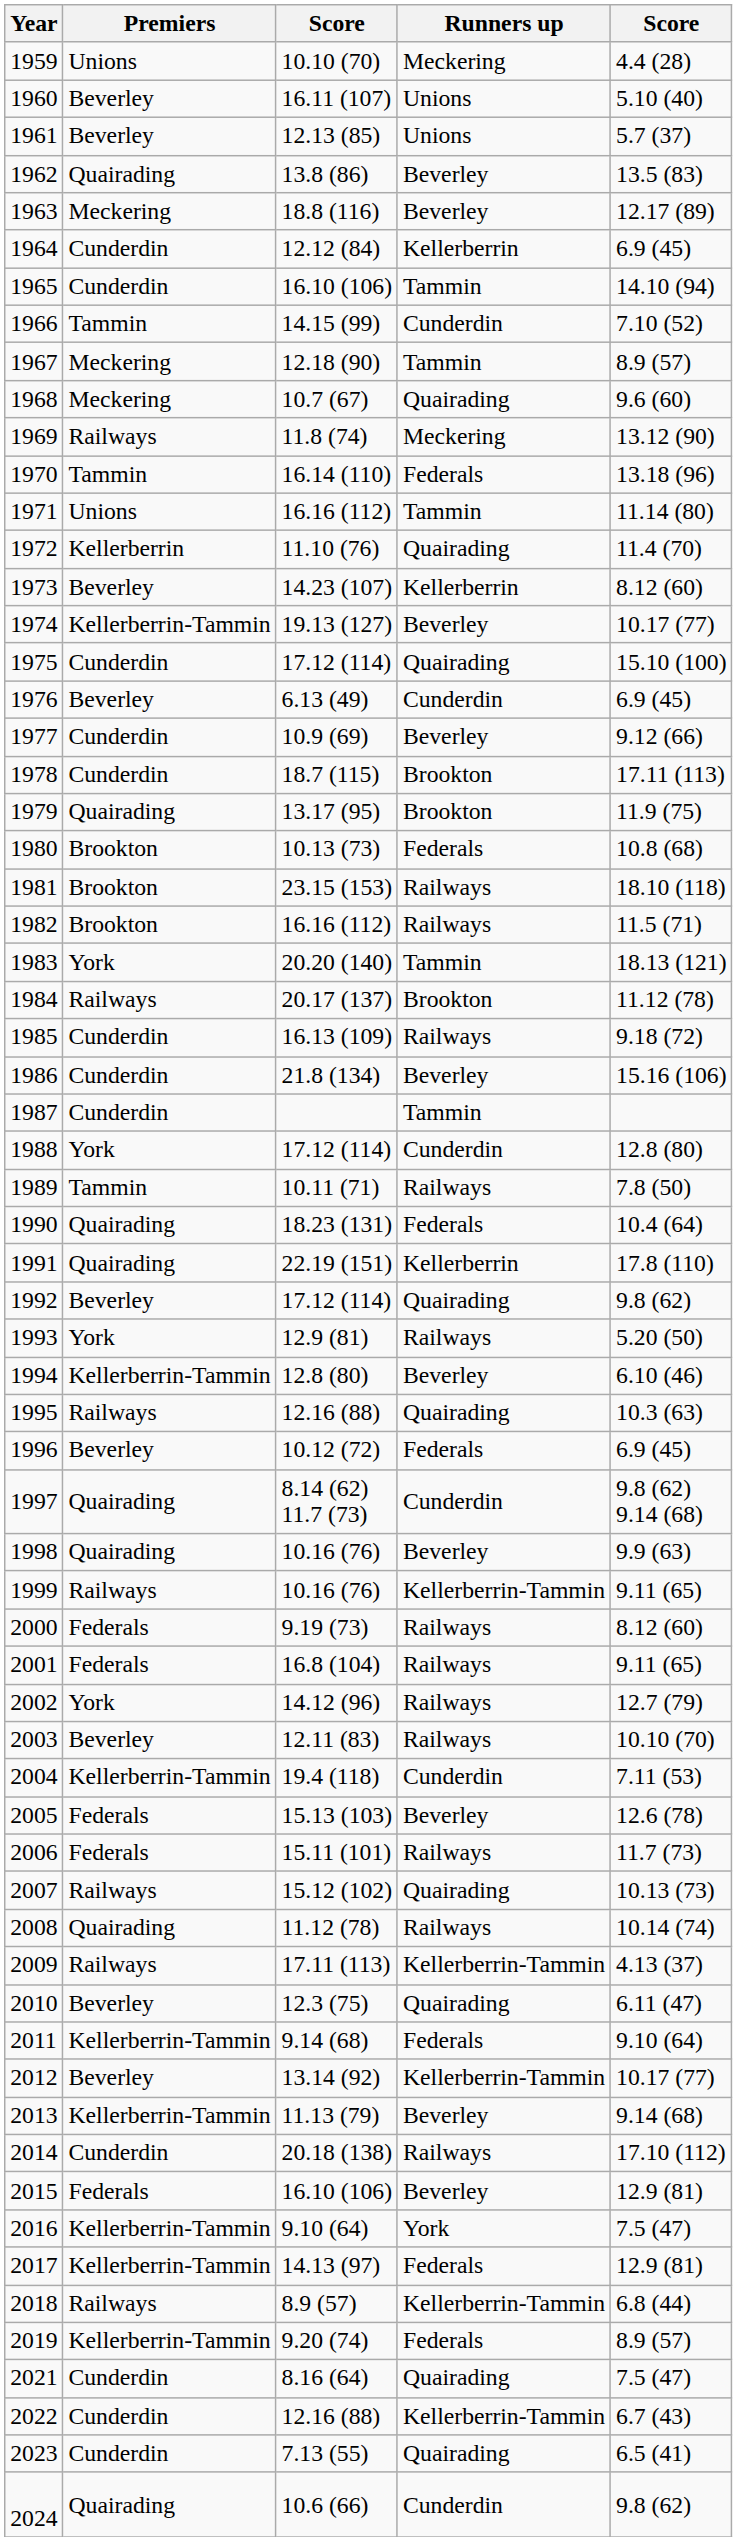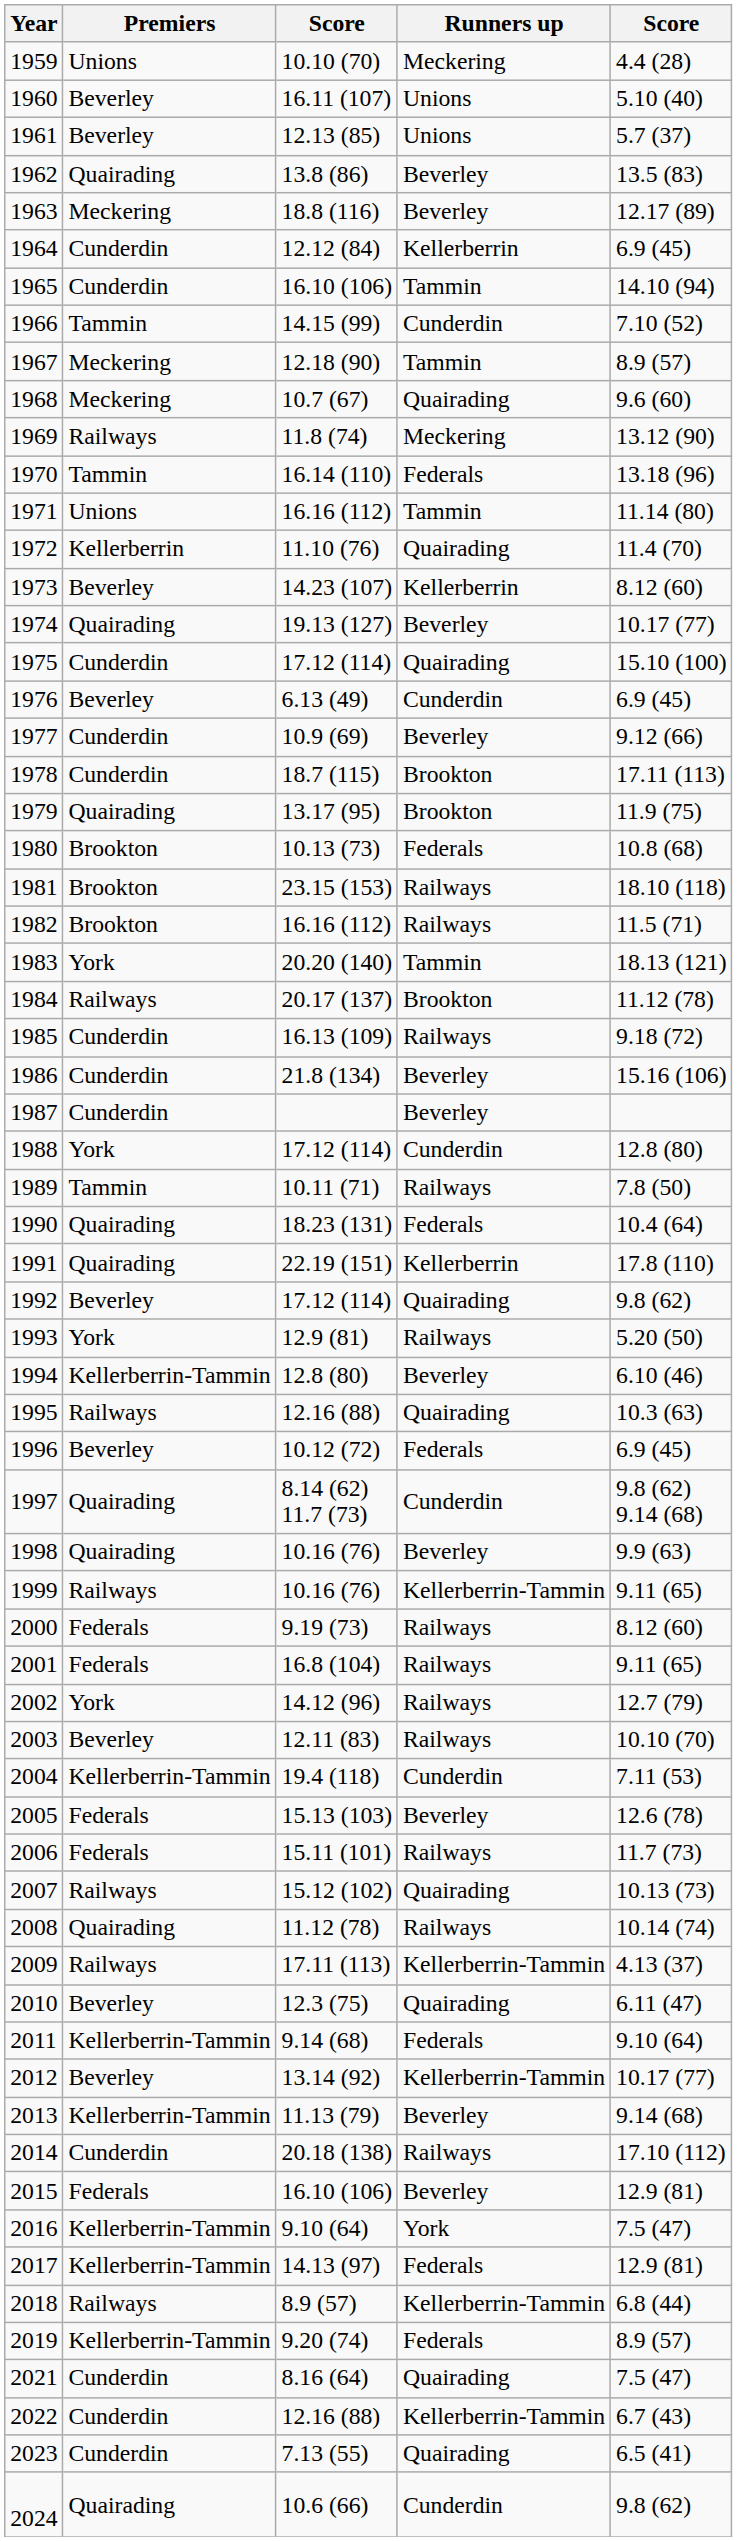 <table class="wikitable">
 <tr>
 <th>Year</th>
 <th>Premiers</th>
 <th>Score</th>
 <th>Runners up</th>
 <th>Score</th>
 </tr>
 <tr>
 <td>1959</td>
 <td>Unions</td>
 <td>10.10 (70)</td>
 <td>Meckering</td>
 <td>4.4 (28)</td>
 </tr>
 <tr>
 <td>1960</td>
 <td>Beverley</td>
 <td>16.11 (107)</td>
 <td>Unions</td>
 <td>5.10 (40)</td>
 </tr>
 <tr>
 <td>1961</td>
 <td>Beverley</td>
 <td>12.13 (85)</td>
 <td>Unions</td>
 <td>5.7 (37)</td>
 </tr>
 <tr>
 <td>1962</td>
 <td>Quairading</td>
 <td>13.8 (86)</td>
 <td>Beverley</td>
 <td>13.5 (83)</td>
 </tr>
 <tr>
 <td>1963</td>
 <td>Meckering</td>
 <td>18.8 (116)</td>
 <td>Beverley</td>
 <td>12.17 (89)</td>
 </tr>
 <tr>
 <td>1964</td>
 <td>Cunderdin</td>
 <td>12.12 (84)</td>
 <td>Kellerberrin</td>
 <td>6.9 (45)</td>
 </tr>
 <tr>
 <td>1965</td>
 <td>Cunderdin</td>
 <td>16.10 (106)</td>
 <td>Tammin</td>
 <td>14.10 (94)</td>
 </tr>
 <tr>
 <td>1966</td>
 <td>Tammin</td>
 <td>14.15 (99)</td>
 <td>Cunderdin</td>
 <td>7.10 (52)</td>
 </tr>
 <tr>
 <td>1967</td>
 <td>Meckering</td>
 <td>12.18 (90)</td>
 <td>Tammin</td>
 <td>8.9 (57)</td>
 </tr>
 <tr>
 <td>1968</td>
 <td>Meckering</td>
 <td>10.7 (67)</td>
 <td>Quairading</td>
 <td>9.6 (60)</td>
 </tr>
 <tr>
 <td>1969</td>
 <td>Railways</td>
 <td>11.8 (74)</td>
 <td>Meckering</td>
 <td>13.12 (90)</td>
 </tr>
 <tr>
 <td>1970</td>
 <td>Tammin</td>
 <td>16.14 (110)</td>
 <td>Federals</td>
 <td>13.18 (96)</td>
 </tr>
 <tr>
 <td>1971</td>
 <td>Unions</td>
 <td>16.16 (112)</td>
 <td>Tammin</td>
 <td>11.14 (80)</td>
 </tr>
 <tr>
 <td>1972</td>
 <td>Kellerberrin</td>
 <td>11.10 (76)</td>
 <td>Quairading</td>
 <td>11.4 (70)</td>
 </tr>
 <tr>
 <td>1973</td>
 <td>Beverley</td>
 <td>14.23 (107)</td>
 <td>Kellerberrin</td>
 <td>8.12 (60)</td>
 </tr>
 <tr>
 <td>1974</td>
-<td>Kellerberrin-Tammin</td>
+<td>Quairading</td>
 <td>19.13 (127)</td>
 <td>Beverley</td>
 <td>10.17 (77)</td>
 </tr>
 <tr>
 <td>1975</td>
 <td>Cunderdin</td>
 <td>17.12 (114)</td>
 <td>Quairading</td>
 <td>15.10 (100)</td>
 </tr>
 <tr>
 <td>1976</td>
 <td>Beverley</td>
 <td>6.13 (49)</td>
 <td>Cunderdin</td>
 <td>6.9 (45)</td>
 </tr>
 <tr>
 <td>1977</td>
 <td>Cunderdin</td>
 <td>10.9 (69)</td>
 <td>Beverley</td>
 <td>9.12 (66)</td>
 </tr>
 <tr>
 <td>1978</td>
 <td>Cunderdin</td>
 <td>18.7 (115)</td>
 <td>Brookton</td>
 <td>17.11 (113)</td>
 </tr>
 <tr>
 <td>1979</td>
 <td>Quairading</td>
 <td>13.17 (95)</td>
 <td>Brookton</td>
 <td>11.9 (75)</td>
 </tr>
 <tr>
 <td>1980</td>
 <td>Brookton</td>
 <td>10.13 (73)</td>
 <td>Federals</td>
 <td>10.8 (68)</td>
 </tr>
 <tr>
 <td>1981</td>
 <td>Brookton</td>
 <td>23.15 (153)</td>
 <td>Railways</td>
 <td>18.10 (118)</td>
 </tr>
 <tr>
 <td>1982</td>
 <td>Brookton</td>
 <td>16.16 (112)</td>
 <td>Railways</td>
 <td>11.5 (71)</td>
 </tr>
 <tr>
 <td>1983</td>
 <td>York</td>
 <td>20.20 (140)</td>
 <td>Tammin</td>
 <td>18.13 (121)</td>
 </tr>
 <tr>
 <td>1984</td>
 <td>Railways</td>
 <td>20.17 (137)</td>
 <td>Brookton</td>
 <td>11.12 (78)</td>
 </tr>
 <tr>
 <td>1985</td>
 <td>Cunderdin</td>
 <td>16.13 (109)</td>
 <td>Railways</td>
 <td>9.18 (72)</td>
 </tr>
 <tr>
 <td>1986</td>
 <td>Cunderdin</td>
 <td>21.8 (134)</td>
 <td>Beverley</td>
 <td>15.16 (106)</td>
 </tr>
 <tr>
 <td>1987</td>
 <td>Cunderdin</td>
 <td></td>
-<td>Tammin</td>
+<td>Beverley</td>
 <td></td>
 </tr>
 <tr>
 <td>1988</td>
 <td>York</td>
 <td>17.12 (114)</td>
 <td>Cunderdin</td>
 <td>12.8 (80)</td>
 </tr>
 <tr>
 <td>1989</td>
 <td>Tammin</td>
 <td>10.11 (71)</td>
 <td>Railways</td>
 <td>7.8 (50)</td>
 </tr>
 <tr>
 <td>1990</td>
 <td>Quairading</td>
 <td>18.23 (131)</td>
 <td>Federals</td>
 <td>10.4 (64)</td>
 </tr>
 <tr>
 <td>1991</td>
 <td>Quairading</td>
 <td>22.19 (151)</td>
 <td>Kellerberrin</td>
 <td>17.8 (110)</td>
 </tr>
 <tr>
 <td>1992</td>
 <td>Beverley</td>
 <td>17.12 (114)</td>
 <td>Quairading</td>
 <td>9.8 (62)</td>
 </tr>
 <tr>
 <td>1993</td>
 <td>York</td>
 <td>12.9 (81)</td>
 <td>Railways</td>
 <td>5.20 (50)</td>
 </tr>
 <tr>
 <td>1994</td>
 <td>Kellerberrin-Tammin</td>
 <td>12.8 (80)</td>
 <td>Beverley</td>
 <td>6.10 (46)</td>
 </tr>
 <tr>
 <td>1995</td>
 <td>Railways</td>
 <td>12.16 (88)</td>
 <td>Quairading</td>
 <td>10.3 (63)</td>
 </tr>
 <tr>
 <td>1996</td>
 <td>Beverley</td>
 <td>10.12 (72)</td>
 <td>Federals</td>
 <td>6.9 (45)</td>
 </tr>
 <tr>
 <td>1997</td>
 <td>Quairading</td>
 <td>8.14 (62)<br>11.7 (73)</td>
 <td>Cunderdin</td>
 <td>9.8 (62)<br>9.14 (68)</td>
 </tr>
 <tr>
 <td>1998</td>
 <td>Quairading</td>
 <td>10.16 (76)</td>
 <td>Beverley</td>
 <td>9.9 (63)</td>
 </tr>
 <tr>
 <td>1999</td>
 <td>Railways</td>
 <td>10.16 (76)</td>
 <td>Kellerberrin-Tammin</td>
 <td>9.11 (65)</td>
 </tr>
 <tr>
 <td>2000</td>
 <td>Federals</td>
 <td>9.19 (73)</td>
 <td>Railways</td>
 <td>8.12 (60)</td>
 </tr>
 <tr>
 <td>2001</td>
 <td>Federals</td>
 <td>16.8 (104)</td>
 <td>Railways</td>
 <td>9.11 (65)</td>
 </tr>
 <tr>
 <td>2002</td>
 <td>York</td>
 <td>14.12 (96)</td>
 <td>Railways</td>
 <td>12.7 (79)</td>
 </tr>
 <tr>
 <td>2003</td>
 <td>Beverley</td>
 <td>12.11 (83)</td>
 <td>Railways</td>
 <td>10.10 (70)</td>
 </tr>
 <tr>
 <td>2004</td>
 <td>Kellerberrin-Tammin</td>
 <td>19.4 (118)</td>
 <td>Cunderdin</td>
 <td>7.11 (53)</td>
 </tr>
 <tr>
 <td>2005</td>
 <td>Federals</td>
 <td>15.13 (103)</td>
 <td>Beverley</td>
 <td>12.6 (78)</td>
 </tr>
 <tr>
 <td>2006</td>
 <td>Federals</td>
 <td>15.11 (101)</td>
 <td>Railways</td>
 <td>11.7 (73)</td>
 </tr>
 <tr>
 <td>2007</td>
 <td>Railways</td>
 <td>15.12 (102)</td>
 <td>Quairading</td>
 <td>10.13 (73)</td>
 </tr>
 <tr>
 <td>2008</td>
 <td>Quairading</td>
 <td>11.12 (78)</td>
 <td>Railways</td>
 <td>10.14 (74)</td>
 </tr>
 <tr>
 <td>2009</td>
 <td>Railways</td>
 <td>17.11 (113)</td>
 <td>Kellerberrin-Tammin</td>
 <td>4.13 (37)</td>
 </tr>
 <tr>
 <td>2010</td>
 <td>Beverley</td>
 <td>12.3 (75)</td>
 <td>Quairading</td>
 <td>6.11 (47)</td>
 </tr>
 <tr>
 <td>2011</td>
 <td>Kellerberrin-Tammin</td>
 <td>9.14 (68)</td>
 <td>Federals</td>
 <td>9.10 (64)</td>
 </tr>
 <tr>
 <td>2012</td>
 <td>Beverley</td>
 <td>13.14 (92)</td>
 <td>Kellerberrin-Tammin</td>
 <td>10.17 (77)</td>
 </tr>
 <tr>
 <td>2013</td>
 <td>Kellerberrin-Tammin</td>
 <td>11.13 (79)</td>
 <td>Beverley</td>
 <td>9.14 (68)</td>
 </tr>
 <tr>
 <td>2014</td>
 <td>Cunderdin</td>
 <td>20.18 (138)</td>
 <td>Railways</td>
 <td>17.10 (112)</td>
 </tr>
 <tr>
 <td>2015</td>
 <td>Federals</td>
 <td>16.10 (106)</td>
 <td>Beverley</td>
 <td>12.9 (81)</td>
 </tr>
 <tr>
 <td>2016</td>
 <td>Kellerberrin-Tammin</td>
 <td>9.10 (64)</td>
 <td>York</td>
 <td>7.5 (47)</td>
 </tr>
 <tr>
 <td>2017</td>
 <td>Kellerberrin-Tammin</td>
 <td>14.13 (97)</td>
 <td>Federals</td>
 <td>12.9 (81)</td>
 </tr>
 <tr>
 <td>2018</td>
 <td>Railways</td>
 <td>8.9 (57)</td>
 <td>Kellerberrin-Tammin</td>
 <td>6.8 (44)</td>
 </tr>
 <tr>
 <td>2019</td>
 <td>Kellerberrin-Tammin</td>
 <td>9.20 (74)</td>
 <td>Federals</td>
 <td>8.9 (57)</td>
 </tr>
 <tr>
 <td>2021</td>
 <td>Cunderdin</td>
 <td>8.16 (64)</td>
 <td>Quairading</td>
 <td>7.5 (47)</td>
 </tr>
 <tr>
 <td>2022</td>
 <td>Cunderdin</td>
 <td>12.16 (88)</td>
 <td>Kellerberrin-Tammin</td>
 <td>6.7 (43)</td>
 </tr>
 <tr>
 <td>2023</td>
 <td>Cunderdin</td>
 <td>7.13 (55)</td>
 <td>Quairading</td>
 <td>6.5 (41)</td>
 </tr>
 <tr>
 <td><br>2024</td>
 <td>Quairading</td>
 <td>10.6 (66)</td>
 <td>Cunderdin</td>
 <td>9.8 (62)</td>
 </tr>
 </table>
